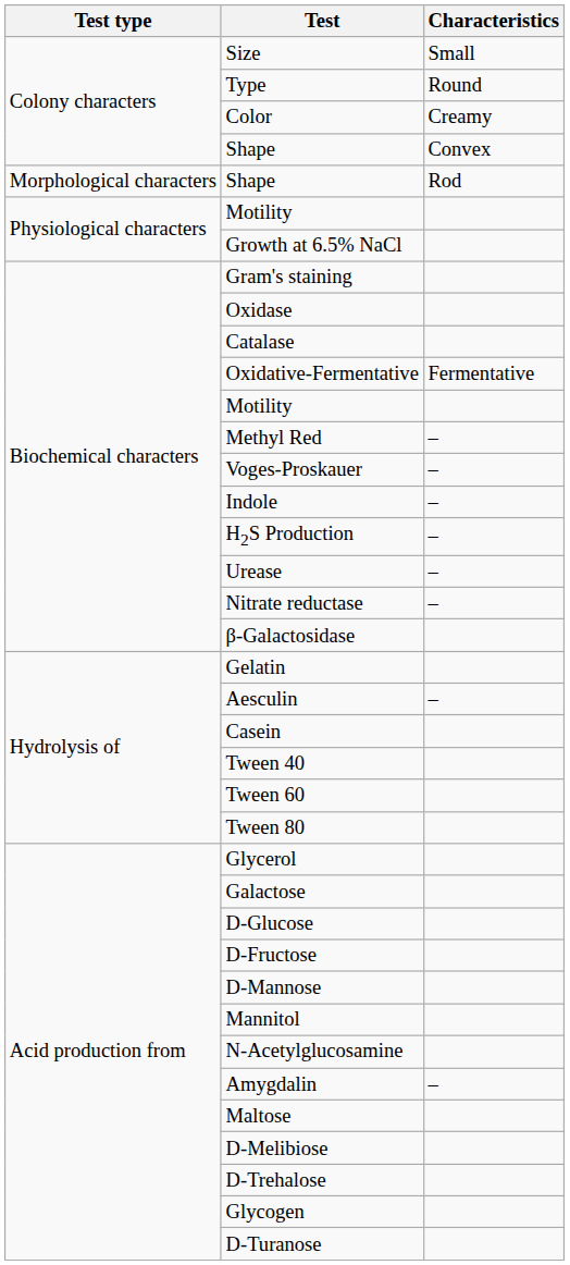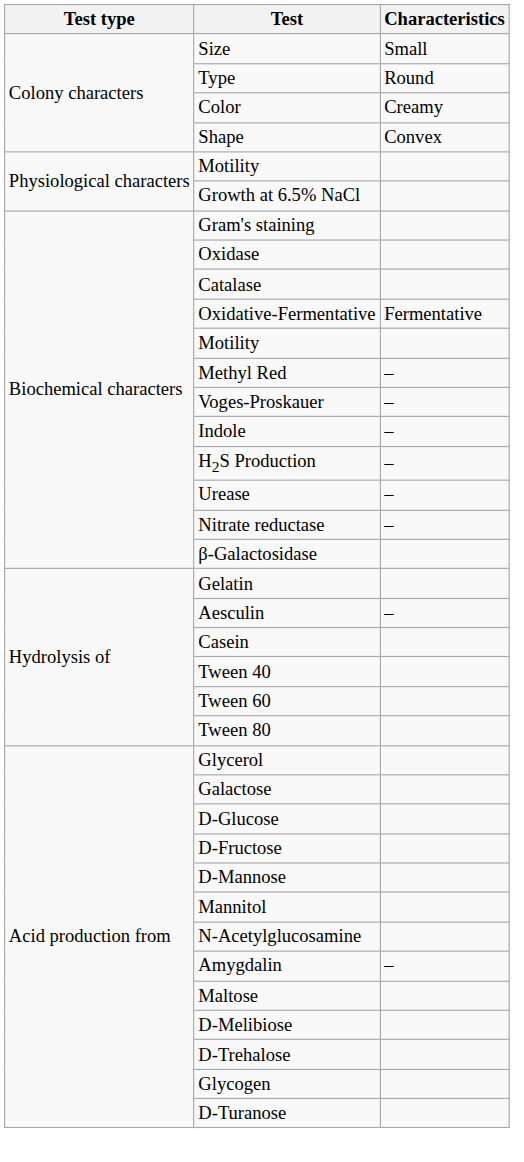 <table class="wikitable">
 <tr>
 <th>Test type</th>
 <th>Test</th>
 <th>Characteristics</th>
 </tr>
 <tr>
 <td rowspan="4">Colony  characters</td>
 <td>Size</td>
 <td>Small</td>
 </tr>
 <tr>
 <td>Type</td>
 <td>Round</td>
 </tr>
 <tr>
 <td>Color</td>
 <td>Creamy</td>
 </tr>
 <tr>
 <td>Shape</td>
 <td>Convex</td>
-</tr>
-<tr>
-<td>Morphological  characters</td>
-<td>Shape</td>
-<td>Rod</td>
 </tr>
 <tr>
 <td rowspan="2">Physiological  characters</td>
 <td>Motility</td>
 <td></td>
 </tr>
 <tr>
 <td>Growth  at 6.5% NaCl</td>
 <td></td>
 </tr>
 <tr>
 <td rowspan="12">Biochemical  characters</td>
 <td>Gram's staining</td>
 <td></td>
 </tr>
 <tr>
 <td>Oxidase</td>
 <td></td>
 </tr>
 <tr>
 <td>Catalase</td>
 <td></td>
 </tr>
 <tr>
 <td>Oxidative-Fermentative</td>
 <td>Fermentative</td>
 </tr>
 <tr>
 <td>Motility</td>
 <td></td>
 </tr>
 <tr>
 <td>Methyl Red</td>
 <td>–</td>
 </tr>
 <tr>
 <td>Voges-Proskauer</td>
 <td>–</td>
 </tr>
 <tr>
 <td>Indole</td>
 <td>–</td>
 </tr>
 <tr>
 <td>H<sub>2</sub>S Production</td>
 <td>–</td>
 </tr>
 <tr>
 <td>Urease</td>
 <td>–</td>
 </tr>
 <tr>
 <td>Nitrate reductase</td>
 <td>–</td>
 </tr>
 <tr>
 <td>β-Galactosidase</td>
 <td></td>
 </tr>
 <tr>
 <td rowspan="6">Hydrolysis  of</td>
 <td>Gelatin</td>
 <td></td>
 </tr>
 <tr>
 <td>Aesculin</td>
 <td>–</td>
 </tr>
 <tr>
 <td>Casein</td>
 <td></td>
 </tr>
 <tr>
 <td>Tween 40</td>
 <td></td>
 </tr>
 <tr>
 <td>Tween 60</td>
 <td></td>
 </tr>
 <tr>
 <td>Tween 80</td>
 <td></td>
 </tr>
 <tr>
 <td rowspan="13">Acid  production from</td>
 <td>Glycerol</td>
 <td></td>
 </tr>
 <tr>
 <td>Galactose</td>
 <td></td>
 </tr>
 <tr>
 <td>D-Glucose</td>
 <td></td>
 </tr>
 <tr>
 <td>D-Fructose</td>
 <td></td>
 </tr>
 <tr>
 <td>D-Mannose</td>
 <td></td>
 </tr>
 <tr>
 <td>Mannitol</td>
 <td></td>
 </tr>
 <tr>
 <td>N-Acetylglucosamine</td>
 <td></td>
 </tr>
 <tr>
 <td>Amygdalin</td>
 <td>–</td>
 </tr>
 <tr>
 <td>Maltose</td>
 <td></td>
 </tr>
 <tr>
 <td>D-Melibiose</td>
 <td></td>
 </tr>
 <tr>
 <td>D-Trehalose</td>
 <td></td>
 </tr>
 <tr>
 <td>Glycogen</td>
 <td></td>
 </tr>
 <tr>
 <td>D-Turanose</td>
 <td></td>
 </tr>
 </table>
